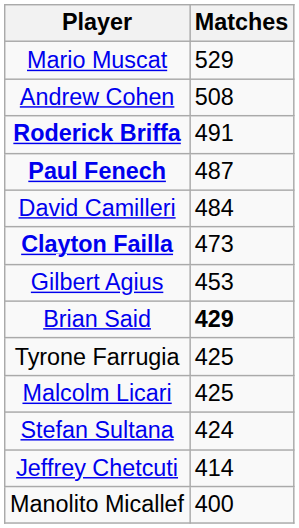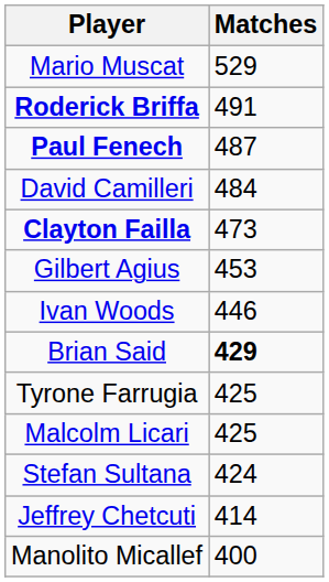 <table class="wikitable">
 <tr>
 <th>Player</th>
 <th>Matches</th>
 </tr>
 <tr>
 <td align=center><a href='#'>Mario Muscat</a></td>
 <td>529</td>
-</tr>
-<tr>
-<td align=center><a href='#'>Andrew Cohen</a></td>
-<td>508</td>
 </tr>
 <tr>
 <td align=center><strong><a href='#'>Roderick Briffa</a></strong></td>
 <td>491</td>
 </tr>
 <tr>
 <td align=center><strong><a href='#'>Paul Fenech</a></strong></td>
 <td>487</td>
 </tr>
 <tr>
 <td align=center><a href='#'>David Camilleri</a></td>
 <td>484</td>
 </tr>
 <tr>
 <td align=center><strong><a href='#'>Clayton Failla</a></strong></td>
 <td>473</td>
 </tr>
 <tr>
 <td align=center><a href='#'>Gilbert Agius</a></td>
 <td>453</td>
+</tr>
+<tr>
+<td align=center><a href='#'>Ivan Woods</a></td>
+<td>446</td>
 </tr>
 <tr>
 <td align=center><a href='#'>Brian Said</a></td>
 <td><strong>429</strong></td>
 </tr>
 <tr>
 <td align=center>Tyrone Farrugia</td>
 <td>425</td>
 </tr>
 <tr>
 <td align=center><a href='#'>Malcolm Licari</a></td>
 <td>425</td>
 </tr>
 <tr>
 <td align=center><a href='#'>Stefan Sultana</a></td>
 <td>424</td>
 </tr>
 <tr>
 <td align=center><a href='#'>Jeffrey Chetcuti</a></td>
 <td>414</td>
 </tr>
 <tr>
 <td align=center>Manolito Micallef</td>
 <td>400</td>
 </tr>
 </table>
